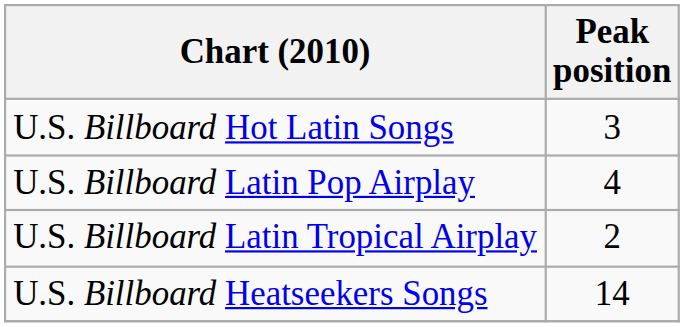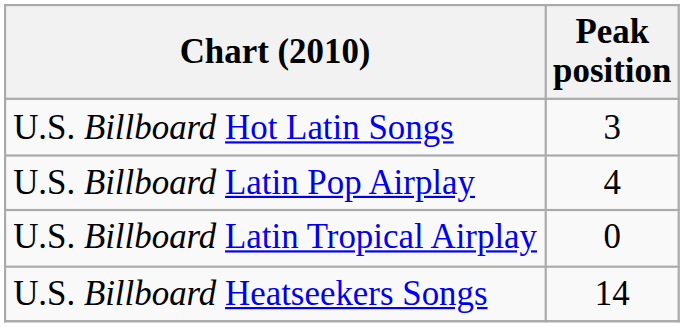 <table class="wikitable">
 <tr>
 <th align="center">Chart (2010)</th>
 <th align="center">Peak<br>position</th>
 </tr>
 <tr>
 <td align="left">U.S. <em>Billboard</em> <a href='#'>Hot Latin Songs</a></td>
 <td align="center">3</td>
 </tr>
 <tr>
 <td align="left">U.S. <em>Billboard</em> <a href='#'>Latin Pop Airplay</a></td>
 <td align="center">4</td>
 </tr>
 <tr>
 <td align="left">U.S. <em>Billboard</em> <a href='#'>Latin Tropical Airplay</a></td>
-<td align="center">2</td>
+<td align="center">0</td>
 </tr>
 <tr>
 <td align="left">U.S. <em>Billboard</em> <a href='#'>Heatseekers Songs</a></td>
 <td align="center">14</td>
 </tr>
 <tr>
 </tr>
 </table>
